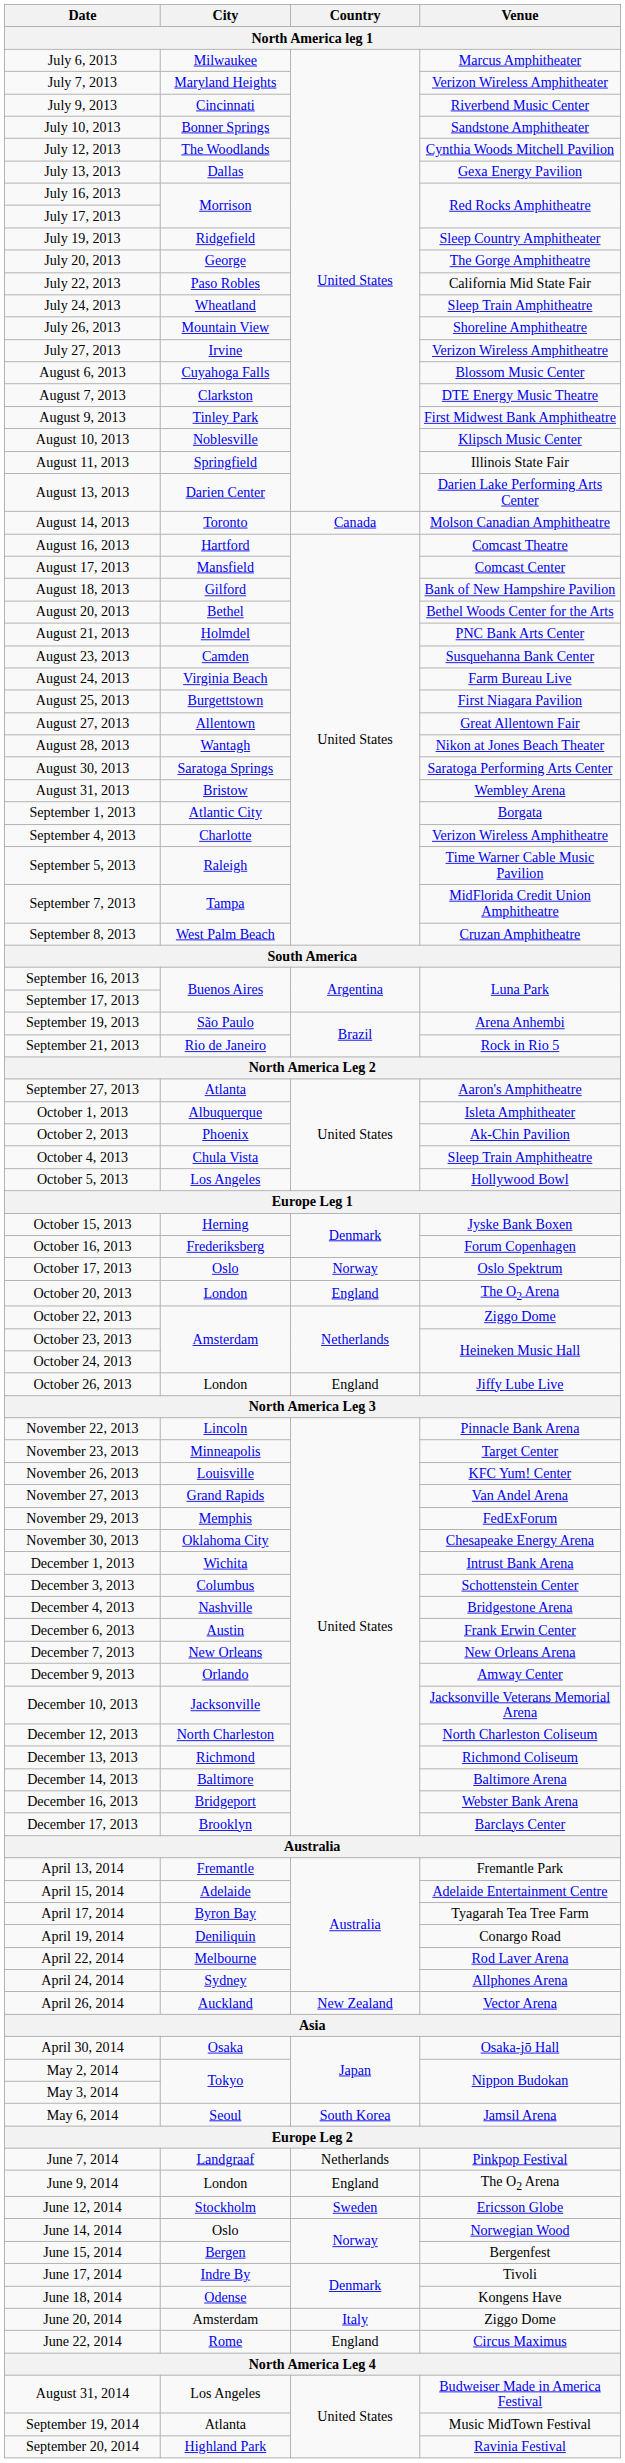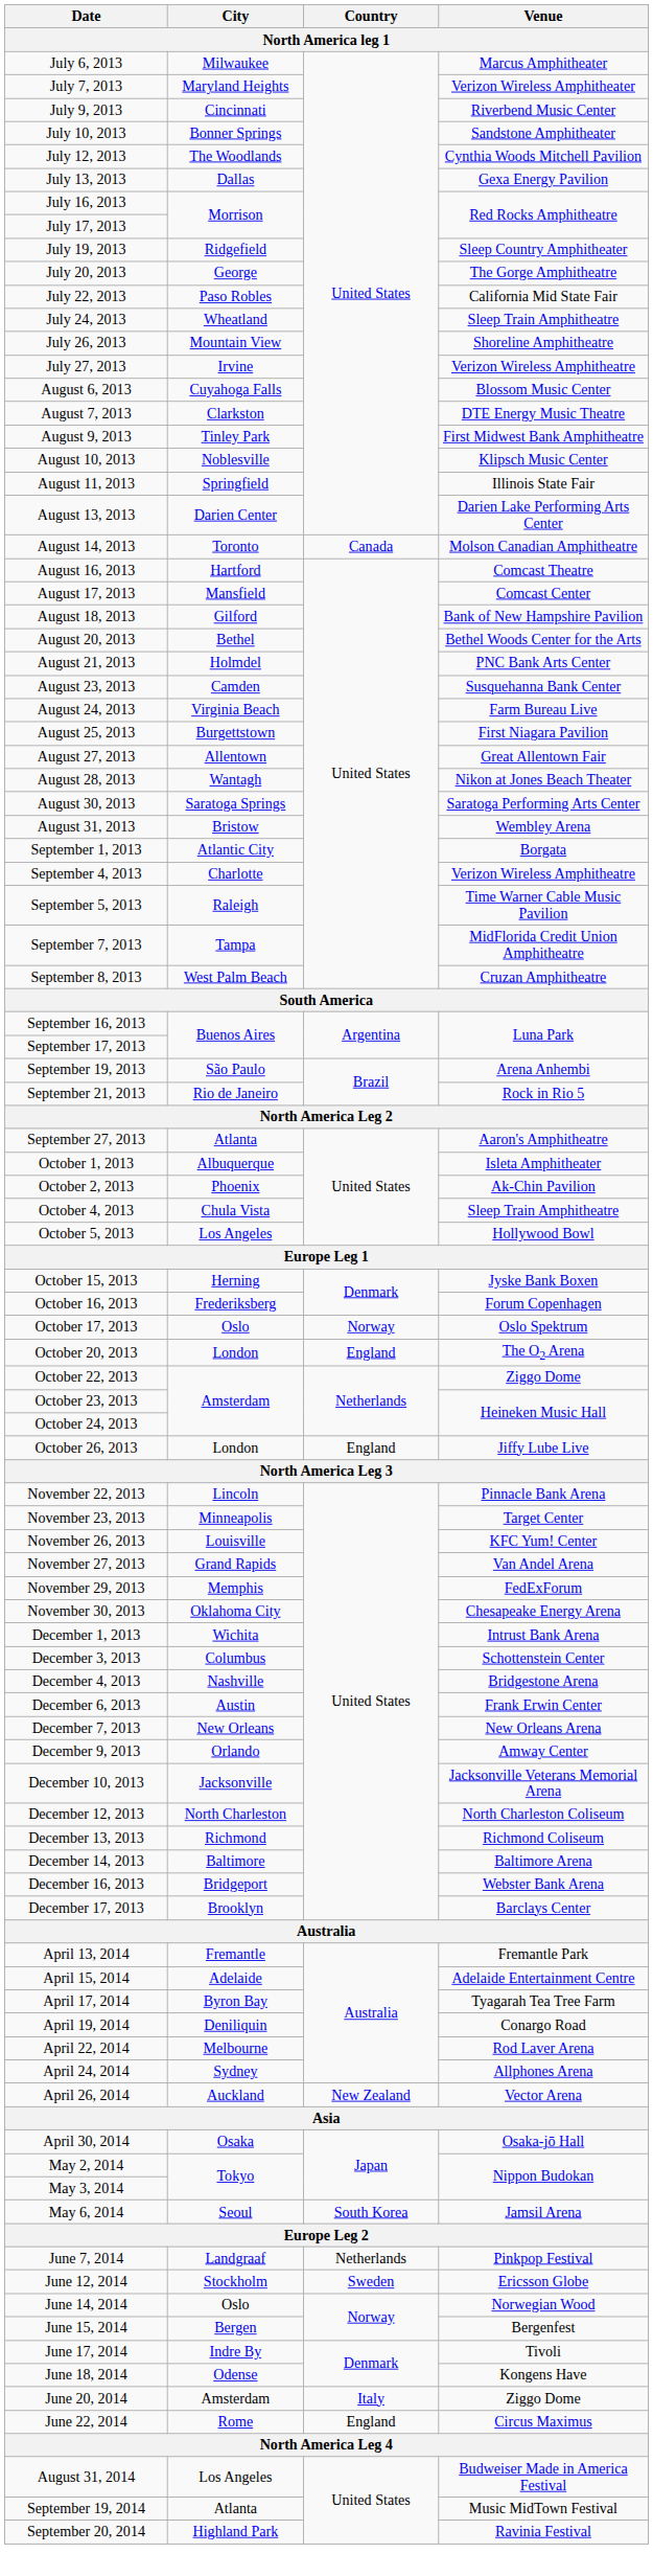 <table class="wikitable" style="text-align:center;">
 <tr>
 <th width="170">Date</th>
 <th width="140">City</th>
 <th width="140">Country</th>
 <th width="220">Venue</th>
 </tr>
 <tr>
 <th colspan="4">North America leg 1</th>
 </tr>
 <tr>
 <td>July 6, 2013</td>
 <td><a href='#'>Milwaukee</a></td>
 <td rowspan="20"><a href='#'>United States</a></td>
 <td><a href='#'>Marcus Amphitheater</a></td>
 </tr>
 <tr>
 <td>July 7, 2013</td>
 <td><a href='#'>Maryland Heights</a></td>
 <td><a href='#'>Verizon Wireless Amphitheater</a></td>
 </tr>
 <tr>
 <td>July 9, 2013</td>
 <td><a href='#'>Cincinnati</a></td>
 <td><a href='#'>Riverbend Music Center</a></td>
 </tr>
 <tr>
 <td>July 10, 2013</td>
 <td><a href='#'>Bonner Springs</a></td>
 <td><a href='#'>Sandstone Amphitheater</a></td>
 </tr>
 <tr>
 <td>July 12, 2013</td>
 <td><a href='#'>The Woodlands</a></td>
 <td><a href='#'>Cynthia Woods Mitchell Pavilion</a></td>
 </tr>
 <tr>
 <td>July 13, 2013</td>
 <td><a href='#'>Dallas</a></td>
 <td><a href='#'>Gexa Energy Pavilion</a></td>
 </tr>
 <tr>
 <td>July 16, 2013</td>
 <td rowspan="2"><a href='#'>Morrison</a></td>
 <td rowspan="2"><a href='#'>Red Rocks Amphitheatre</a></td>
 </tr>
 <tr>
 <td>July 17, 2013</td>
 </tr>
 <tr>
 <td>July 19, 2013</td>
 <td><a href='#'>Ridgefield</a></td>
 <td><a href='#'>Sleep Country Amphitheater</a></td>
 </tr>
 <tr>
 <td>July 20, 2013</td>
 <td><a href='#'>George</a></td>
 <td><a href='#'>The Gorge Amphitheatre</a></td>
 </tr>
 <tr>
 <td>July 22, 2013</td>
 <td><a href='#'>Paso Robles</a></td>
 <td>California Mid State Fair</td>
 </tr>
 <tr>
 <td>July 24, 2013</td>
 <td><a href='#'>Wheatland</a></td>
 <td><a href='#'>Sleep Train Amphitheatre</a></td>
 </tr>
 <tr>
 <td>July 26, 2013</td>
 <td><a href='#'>Mountain View</a></td>
 <td><a href='#'>Shoreline Amphitheatre</a></td>
 </tr>
 <tr>
 <td>July 27, 2013</td>
 <td><a href='#'>Irvine</a></td>
 <td><a href='#'>Verizon Wireless Amphitheatre</a></td>
 </tr>
 <tr>
 <td>August 6, 2013</td>
 <td><a href='#'>Cuyahoga Falls</a></td>
 <td><a href='#'>Blossom Music Center</a></td>
 </tr>
 <tr>
 <td>August 7, 2013</td>
 <td><a href='#'>Clarkston</a></td>
 <td><a href='#'>DTE Energy Music Theatre</a></td>
 </tr>
 <tr>
 <td>August 9, 2013</td>
 <td><a href='#'>Tinley Park</a></td>
 <td><a href='#'>First Midwest Bank Amphitheatre</a></td>
 </tr>
 <tr>
 <td>August 10, 2013</td>
 <td><a href='#'>Noblesville</a></td>
 <td><a href='#'>Klipsch Music Center</a></td>
 </tr>
 <tr>
 <td>August 11, 2013</td>
 <td><a href='#'>Springfield</a></td>
 <td>Illinois State Fair</td>
 </tr>
 <tr>
 <td>August 13, 2013</td>
 <td><a href='#'>Darien Center</a></td>
 <td><a href='#'>Darien Lake Performing Arts Center</a></td>
 </tr>
 <tr>
 <td>August 14, 2013</td>
 <td><a href='#'>Toronto</a></td>
 <td><a href='#'>Canada</a></td>
 <td><a href='#'>Molson Canadian Amphitheatre</a></td>
 </tr>
 <tr>
 <td>August 16, 2013</td>
 <td><a href='#'>Hartford</a></td>
 <td rowspan="17">United States</td>
 <td><a href='#'>Comcast Theatre</a></td>
 </tr>
 <tr>
 <td>August 17, 2013</td>
 <td><a href='#'>Mansfield</a></td>
 <td><a href='#'>Comcast Center</a></td>
 </tr>
 <tr>
 <td>August 18, 2013</td>
 <td><a href='#'>Gilford</a></td>
 <td><a href='#'>Bank of New Hampshire Pavilion</a></td>
 </tr>
 <tr>
 <td>August 20, 2013</td>
 <td><a href='#'>Bethel</a></td>
 <td><a href='#'>Bethel Woods Center for the Arts</a></td>
 </tr>
 <tr>
 <td>August 21, 2013</td>
 <td><a href='#'>Holmdel</a></td>
 <td><a href='#'>PNC Bank Arts Center</a></td>
 </tr>
 <tr>
 <td>August 23, 2013</td>
 <td><a href='#'>Camden</a></td>
 <td><a href='#'>Susquehanna Bank Center</a></td>
 </tr>
 <tr>
 <td>August 24, 2013</td>
 <td><a href='#'>Virginia Beach</a></td>
 <td><a href='#'>Farm Bureau Live</a></td>
 </tr>
 <tr>
 <td>August 25, 2013</td>
 <td><a href='#'>Burgettstown</a></td>
 <td><a href='#'>First Niagara Pavilion</a></td>
 </tr>
 <tr>
 <td>August 27, 2013</td>
 <td><a href='#'>Allentown</a></td>
 <td><a href='#'>Great Allentown Fair</a></td>
 </tr>
 <tr>
 <td>August 28, 2013</td>
 <td><a href='#'>Wantagh</a></td>
 <td><a href='#'>Nikon at Jones Beach Theater</a></td>
 </tr>
 <tr>
 <td>August 30, 2013</td>
 <td><a href='#'>Saratoga Springs</a></td>
 <td><a href='#'>Saratoga Performing Arts Center</a></td>
 </tr>
 <tr>
 <td>August 31, 2013</td>
 <td><a href='#'>Bristow</a></td>
 <td><a href='#'>Wembley Arena</a></td>
 </tr>
 <tr>
 <td>September 1, 2013</td>
 <td><a href='#'>Atlantic City</a></td>
 <td><a href='#'>Borgata</a></td>
 </tr>
 <tr>
 <td>September 4, 2013</td>
 <td><a href='#'>Charlotte</a></td>
 <td><a href='#'>Verizon Wireless Amphitheatre</a></td>
 </tr>
 <tr>
 <td>September 5, 2013</td>
 <td><a href='#'>Raleigh</a></td>
 <td><a href='#'>Time Warner Cable Music Pavilion</a></td>
 </tr>
 <tr>
 <td>September 7, 2013</td>
 <td><a href='#'>Tampa</a></td>
 <td><a href='#'>MidFlorida Credit Union Amphitheatre</a></td>
 </tr>
 <tr>
 <td>September 8, 2013</td>
 <td><a href='#'>West Palm Beach</a></td>
 <td><a href='#'>Cruzan Amphitheatre</a></td>
 </tr>
 <tr>
 <th colspan="4">South America</th>
 </tr>
 <tr>
 <td>September 16, 2013</td>
 <td rowspan="2"><a href='#'>Buenos Aires</a></td>
 <td rowspan="2"><a href='#'>Argentina</a></td>
 <td rowspan="2"><a href='#'>Luna Park</a></td>
 </tr>
 <tr>
 <td>September 17, 2013</td>
 </tr>
 <tr>
 <td>September 19, 2013</td>
 <td><a href='#'>São Paulo</a></td>
 <td rowspan="2"><a href='#'>Brazil</a></td>
 <td><a href='#'>Arena Anhembi</a></td>
 </tr>
 <tr>
 <td>September 21, 2013</td>
 <td><a href='#'>Rio de Janeiro</a></td>
 <td><a href='#'>Rock in Rio 5</a></td>
 </tr>
 <tr>
 <th colspan="4">North America Leg 2</th>
 </tr>
 <tr>
 <td>September 27, 2013</td>
 <td><a href='#'>Atlanta</a></td>
 <td rowspan="5">United States</td>
 <td><a href='#'>Aaron's Amphitheatre</a></td>
 </tr>
 <tr>
 <td>October 1, 2013</td>
 <td><a href='#'>Albuquerque</a></td>
 <td><a href='#'>Isleta Amphitheater</a></td>
 </tr>
 <tr>
 <td>October 2, 2013</td>
 <td><a href='#'>Phoenix</a></td>
 <td><a href='#'>Ak-Chin Pavilion</a></td>
 </tr>
 <tr>
 <td>October 4, 2013</td>
 <td><a href='#'>Chula Vista</a></td>
 <td><a href='#'>Sleep Train Amphitheatre</a></td>
 </tr>
 <tr>
 <td>October 5, 2013</td>
 <td><a href='#'>Los Angeles</a></td>
 <td><a href='#'>Hollywood Bowl</a></td>
 </tr>
 <tr>
 <th colspan="4">Europe Leg 1</th>
 </tr>
 <tr>
 <td>October 15, 2013</td>
 <td><a href='#'>Herning</a></td>
 <td rowspan="2"><a href='#'>Denmark</a></td>
 <td><a href='#'>Jyske Bank Boxen</a></td>
 </tr>
 <tr>
 <td>October 16, 2013</td>
 <td><a href='#'>Frederiksberg</a></td>
 <td><a href='#'>Forum Copenhagen</a></td>
 </tr>
 <tr>
 <td>October 17, 2013</td>
 <td><a href='#'>Oslo</a></td>
 <td><a href='#'>Norway</a></td>
 <td><a href='#'>Oslo Spektrum</a></td>
 </tr>
 <tr>
 <td>October 20, 2013</td>
 <td><a href='#'>London</a></td>
 <td><a href='#'>England</a></td>
 <td><a href='#'>The O<sub>2</sub> Arena</a></td>
 </tr>
 <tr>
 <td>October 22, 2013</td>
 <td rowspan="3"><a href='#'>Amsterdam</a></td>
 <td rowspan="3"><a href='#'>Netherlands</a></td>
 <td><a href='#'>Ziggo Dome</a></td>
 </tr>
 <tr>
 <td>October 23, 2013</td>
 <td rowspan="2"><a href='#'>Heineken Music Hall</a></td>
 </tr>
 <tr>
 <td>October 24, 2013</td>
 </tr>
 <tr>
 <td>October 26, 2013</td>
 <td>London</td>
 <td>England</td>
 <td><a href='#'>Jiffy Lube Live</a></td>
 </tr>
 <tr>
 <th colspan="4">North America Leg 3</th>
 </tr>
 <tr>
 <td>November 22, 2013</td>
 <td><a href='#'>Lincoln</a></td>
 <td rowspan="18">United States</td>
 <td><a href='#'>Pinnacle Bank Arena</a></td>
 </tr>
 <tr>
 <td>November 23, 2013</td>
 <td><a href='#'>Minneapolis</a></td>
 <td><a href='#'>Target Center</a></td>
 </tr>
 <tr>
 <td>November 26, 2013</td>
 <td><a href='#'>Louisville</a></td>
 <td><a href='#'>KFC Yum! Center</a></td>
 </tr>
 <tr>
 <td>November 27, 2013</td>
 <td><a href='#'>Grand Rapids</a></td>
 <td><a href='#'>Van Andel Arena</a></td>
 </tr>
 <tr>
 <td>November 29, 2013</td>
 <td><a href='#'>Memphis</a></td>
 <td><a href='#'>FedExForum</a></td>
 </tr>
 <tr>
 <td>November 30, 2013</td>
 <td><a href='#'>Oklahoma City</a></td>
 <td><a href='#'>Chesapeake Energy Arena</a></td>
 </tr>
 <tr>
 <td>December 1, 2013</td>
 <td><a href='#'>Wichita</a></td>
 <td><a href='#'>Intrust Bank Arena</a></td>
 </tr>
 <tr>
 <td>December 3, 2013</td>
 <td><a href='#'>Columbus</a></td>
 <td><a href='#'>Schottenstein Center</a></td>
 </tr>
 <tr>
 <td>December 4, 2013</td>
 <td><a href='#'>Nashville</a></td>
 <td><a href='#'>Bridgestone Arena</a></td>
 </tr>
 <tr>
 <td>December 6, 2013</td>
 <td><a href='#'>Austin</a></td>
 <td><a href='#'>Frank Erwin Center</a></td>
 </tr>
 <tr>
 <td>December 7, 2013</td>
 <td><a href='#'>New Orleans</a></td>
 <td><a href='#'>New Orleans Arena</a></td>
 </tr>
 <tr>
 <td>December 9, 2013</td>
 <td><a href='#'>Orlando</a></td>
 <td><a href='#'>Amway Center</a></td>
 </tr>
 <tr>
 <td>December 10, 2013</td>
 <td><a href='#'>Jacksonville</a></td>
 <td><a href='#'>Jacksonville Veterans Memorial Arena</a></td>
 </tr>
 <tr>
 <td>December 12, 2013</td>
 <td><a href='#'>North Charleston</a></td>
 <td><a href='#'>North Charleston Coliseum</a></td>
 </tr>
 <tr>
 <td>December 13, 2013</td>
 <td><a href='#'>Richmond</a></td>
 <td><a href='#'>Richmond Coliseum</a></td>
 </tr>
 <tr>
 <td>December 14, 2013</td>
 <td><a href='#'>Baltimore</a></td>
 <td><a href='#'>Baltimore Arena</a></td>
 </tr>
 <tr>
 <td>December 16, 2013</td>
 <td><a href='#'>Bridgeport</a></td>
 <td><a href='#'>Webster Bank Arena</a></td>
 </tr>
 <tr>
 <td>December 17, 2013</td>
 <td><a href='#'>Brooklyn</a></td>
 <td><a href='#'>Barclays Center</a></td>
 </tr>
 <tr>
 <th colspan="4">Australia</th>
 </tr>
 <tr>
 <td>April 13, 2014</td>
 <td><a href='#'>Fremantle</a></td>
 <td rowspan="6"><a href='#'>Australia</a></td>
 <td>Fremantle Park</td>
 </tr>
 <tr>
 <td>April 15, 2014</td>
 <td><a href='#'>Adelaide</a></td>
 <td><a href='#'>Adelaide Entertainment Centre</a></td>
 </tr>
 <tr>
 <td>April 17, 2014</td>
 <td><a href='#'>Byron Bay</a></td>
 <td>Tyagarah Tea Tree Farm</td>
 </tr>
 <tr>
 <td>April 19, 2014</td>
 <td><a href='#'>Deniliquin</a></td>
 <td>Conargo Road</td>
 </tr>
 <tr>
 <td>April 22, 2014</td>
 <td><a href='#'>Melbourne</a></td>
 <td><a href='#'>Rod Laver Arena</a></td>
 </tr>
 <tr>
 <td>April 24, 2014</td>
 <td><a href='#'>Sydney</a></td>
 <td><a href='#'>Allphones Arena</a></td>
 </tr>
 <tr>
 <td>April 26, 2014</td>
 <td><a href='#'>Auckland</a></td>
 <td><a href='#'>New Zealand</a></td>
 <td><a href='#'>Vector Arena</a></td>
 </tr>
 <tr>
 <th colspan="4">Asia</th>
 </tr>
 <tr>
 <td>April 30, 2014</td>
 <td><a href='#'>Osaka</a></td>
 <td rowspan="3"><a href='#'>Japan</a></td>
 <td><a href='#'>Osaka-jō Hall</a></td>
 </tr>
 <tr>
 <td>May 2, 2014</td>
 <td rowspan="2"><a href='#'>Tokyo</a></td>
 <td rowspan="2"><a href='#'>Nippon Budokan</a></td>
 </tr>
 <tr>
 <td>May 3, 2014</td>
 </tr>
 <tr>
 <td>May 6, 2014</td>
 <td><a href='#'>Seoul</a></td>
 <td><a href='#'>South Korea</a></td>
 <td><a href='#'>Jamsil Arena</a></td>
 </tr>
 <tr>
 <th colspan="4">Europe Leg 2</th>
 </tr>
 <tr>
 <td>June 7, 2014</td>
 <td><a href='#'>Landgraaf</a></td>
 <td>Netherlands</td>
 <td><a href='#'>Pinkpop Festival</a></td>
 </tr>
 <tr>
-<td>June 9, 2014</td>
-<td>London</td>
-<td>England</td>
-<td>The O<sub>2</sub> Arena</td>
-</tr>
-<tr>
 <td>June 12, 2014</td>
 <td><a href='#'>Stockholm</a></td>
 <td><a href='#'>Sweden</a></td>
 <td><a href='#'>Ericsson Globe</a></td>
 </tr>
 <tr>
 <td>June 14, 2014 </td>
 <td>Oslo</td>
 <td rowspan="2"><a href='#'>Norway</a></td>
 <td><a href='#'>Norwegian Wood</a></td>
 </tr>
 <tr>
 <td>June 15, 2014 </td>
 <td><a href='#'>Bergen</a></td>
 <td>Bergenfest</td>
 </tr>
 <tr>
 <td>June 17, 2014</td>
 <td><a href='#'>Indre By</a></td>
 <td rowspan="2"><a href='#'>Denmark</a></td>
 <td>Tivoli</td>
 </tr>
 <tr>
 <td>June 18, 2014</td>
 <td><a href='#'>Odense</a></td>
 <td>Kongens Have</td>
 </tr>
 <tr>
 <td>June 20, 2014</td>
 <td>Amsterdam</td>
 <td><a href='#'>Italy</a></td>
 <td>Ziggo Dome</td>
 </tr>
 <tr>
 <td>June 22, 2014 </td>
 <td><a href='#'>Rome</a></td>
 <td>England</td>
 <td><a href='#'>Circus Maximus</a></td>
 </tr>
 <tr>
 <th colspan="4">North America Leg 4</th>
 </tr>
 <tr>
 <td>August 31, 2014</td>
 <td>Los Angeles</td>
 <td rowspan="3">United States</td>
 <td><a href='#'>Budweiser Made in America Festival</a></td>
 </tr>
 <tr>
 <td>September 19, 2014</td>
 <td>Atlanta</td>
 <td>Music MidTown Festival</td>
 </tr>
 <tr>
 <td>September 20, 2014</td>
 <td><a href='#'>Highland Park</a></td>
 <td><a href='#'>Ravinia Festival</a></td>
 </tr>
 </table>
